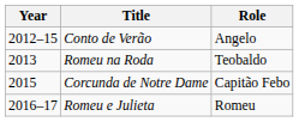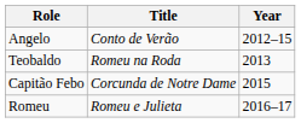 <table class="wikitable">
 <tr>
+<th>Role</th>
+<th>Title</th>
 <th>Year</th>
-<th>Title</th>
-<th>Role</th>
 </tr>
 <tr>
+<td>Angelo</td>
+<td><em>Conto de Verão</em></td>
 <td>2012–15</td>
-<td><em>Conto de Verão</em></td>
-<td>Angelo</td>
 </tr>
 <tr>
+<td>Teobaldo</td>
+<td><em>Romeu na Roda</em></td>
 <td>2013</td>
-<td><em>Romeu na Roda</em></td>
-<td>Teobaldo</td>
 </tr>
 <tr>
+<td>Capitão Febo</td>
+<td><em>Corcunda de Notre Dame</em></td>
 <td>2015</td>
-<td><em>Corcunda de Notre Dame</em></td>
-<td>Capitão Febo</td>
 </tr>
 <tr>
+<td>Romeu</td>
+<td><em>Romeu e Julieta</em></td>
 <td>2016–17</td>
-<td><em>Romeu e Julieta</em></td>
-<td>Romeu</td>
 </tr>
 </table>
